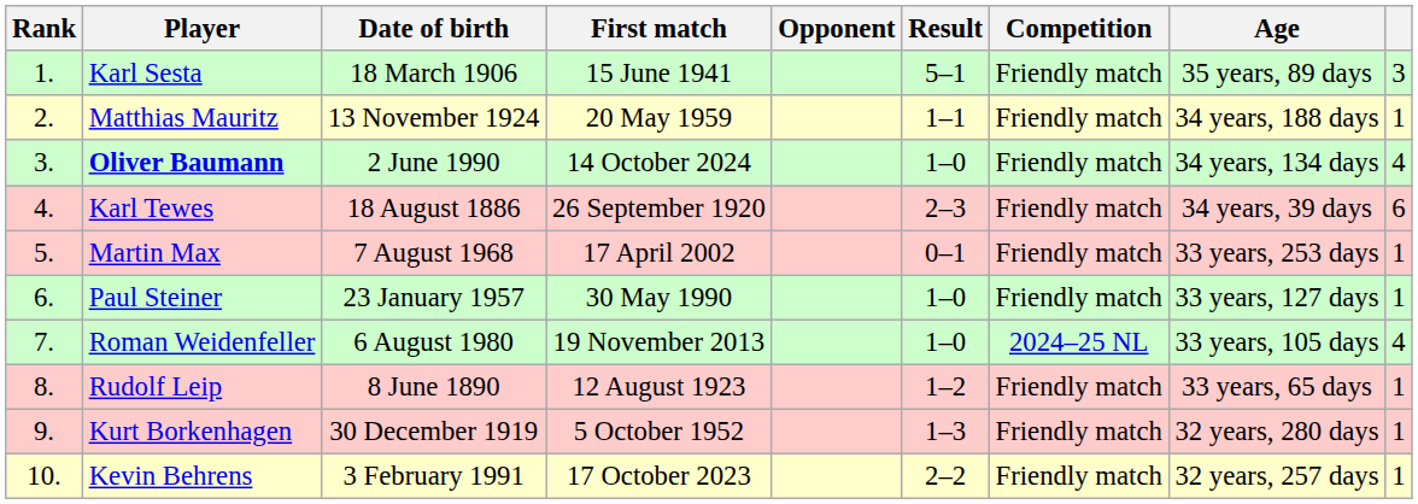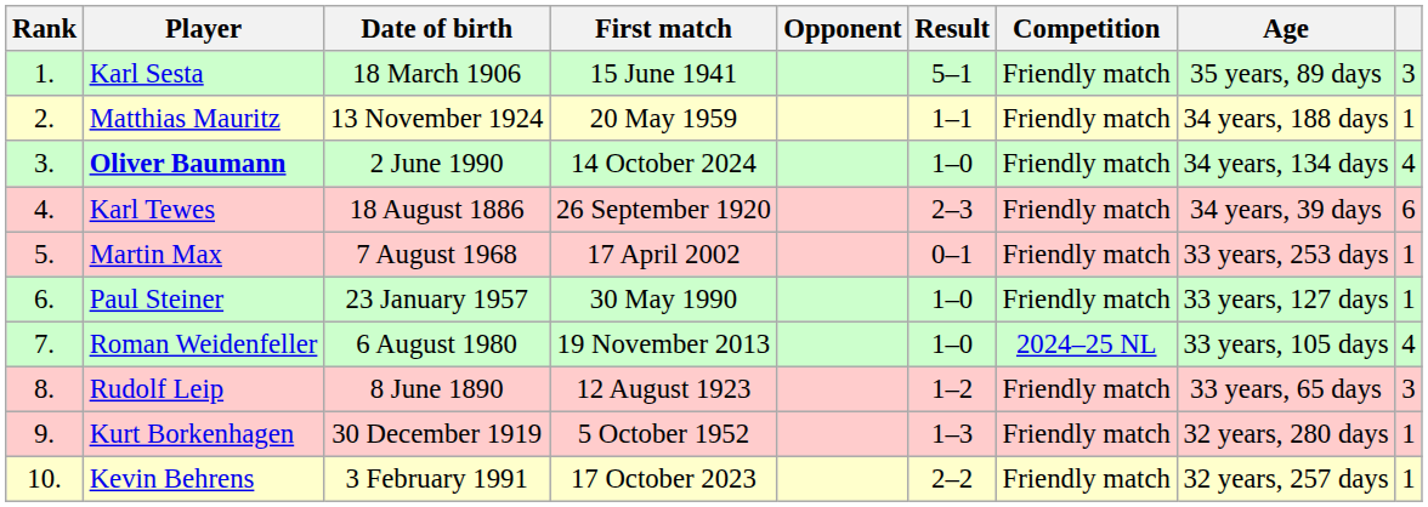 <table class="wikitable sortable nowrap" style="text-align:center;font-size:96%">
 <tr>
 <th>Rank</th>
 <th>Player</th>
 <th>Date of birth</th>
 <th>First match</th>
 <th>Opponent</th>
 <th class="unsortable">Result</th>
 <th>Competition</th>
 <th>Age</th>
 <th></th>
 </tr>
 <tr style="background:#CCFFCC">
 <td>1.</td>
 <td style="text-align:left"><a href='#'>Karl Sesta</a></td>
 <td>18 March 1906</td>
 <td>15 June 1941</td>
 <td style="text-align:left"></td>
 <td>5–1</td>
 <td>Friendly match</td>
 <td>35 years, 89 days</td>
 <td>3</td>
 </tr>
 <tr style="background:#FFFFCC">
 <td>2.</td>
 <td style="text-align:left"><a href='#'>Matthias Mauritz</a></td>
 <td>13 November 1924</td>
 <td>20 May 1959</td>
 <td style="text-align:left"></td>
 <td>1–1</td>
 <td>Friendly match</td>
 <td>34 years, 188 days</td>
 <td>1</td>
 </tr>
 <tr style="background:#CCFFCC">
 <td>3.</td>
 <td style="text-align:left"><strong><a href='#'>Oliver Baumann</a></strong></td>
 <td>2 June 1990</td>
 <td>14 October 2024</td>
 <td style="text-align:left"></td>
 <td>1–0</td>
 <td>Friendly match</td>
 <td>34 years, 134 days</td>
 <td>4</td>
 </tr>
 <tr style="background:#FFCCCC">
 <td>4.</td>
 <td style="text-align:left"><a href='#'>Karl Tewes</a></td>
 <td>18 August 1886</td>
 <td>26 September 1920</td>
 <td style="text-align:left"></td>
 <td>2–3</td>
 <td>Friendly match</td>
 <td>34 years, 39 days</td>
 <td>6</td>
 </tr>
 <tr style="background:#FFCCCC">
 <td>5.</td>
 <td style="text-align:left"><a href='#'>Martin Max</a></td>
 <td>7 August 1968</td>
 <td>17 April 2002</td>
 <td style="text-align:left"></td>
 <td>0–1</td>
 <td>Friendly match</td>
 <td>33 years, 253 days</td>
 <td>1</td>
 </tr>
 <tr style="background:#CCFFCC">
 <td>6.</td>
 <td style="text-align:left"><a href='#'>Paul Steiner</a></td>
 <td>23 January 1957</td>
 <td>30 May 1990</td>
 <td style="text-align:left"></td>
 <td>1–0</td>
 <td>Friendly match</td>
 <td>33 years, 127 days</td>
 <td>1</td>
 </tr>
 <tr style="background:#CCFFCC">
 <td>7.</td>
 <td style="text-align:left"><a href='#'>Roman Weidenfeller</a></td>
 <td>6 August 1980</td>
 <td>19 November 2013</td>
 <td style="text-align:left"></td>
 <td>1–0</td>
 <td><a href='#'>2024–25 NL</a></td>
 <td>33 years, 105 days</td>
 <td>4</td>
 </tr>
 <tr style="background:#FFCCCC">
 <td>8.</td>
 <td style="text-align:left"><a href='#'>Rudolf Leip</a></td>
 <td>8 June 1890</td>
 <td>12 August 1923</td>
 <td style="text-align:left"></td>
 <td>1–2</td>
 <td>Friendly match</td>
 <td>33 years, 65 days</td>
-<td>1</td>
+<td>3</td>
 </tr>
 <tr style="background:#FFCCCC">
 <td>9.</td>
 <td style="text-align:left"><a href='#'>Kurt Borkenhagen</a></td>
 <td>30 December 1919</td>
 <td>5 October 1952</td>
 <td style="text-align:left"></td>
 <td>1–3</td>
 <td>Friendly match</td>
 <td>32 years, 280 days</td>
 <td>1</td>
 </tr>
 <tr style="background:#FFFFCC">
 <td>10.</td>
 <td style="text-align:left"><a href='#'>Kevin Behrens</a></td>
 <td>3 February 1991</td>
 <td>17 October 2023</td>
 <td style="text-align:left"></td>
 <td>2–2</td>
 <td>Friendly match</td>
 <td>32 years, 257 days</td>
 <td>1</td>
 </tr>
 </table>
